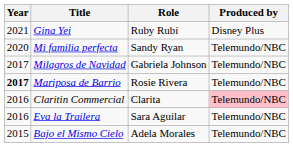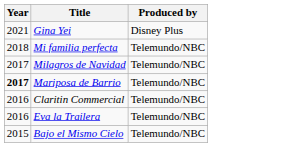 <table class="wikitable">
 <tr>
 <th>Year</th>
 <th>Title</th>
-<th>Role</th>
 <th>Produced by</th>
 </tr>
 <tr>
 <td>2021</td>
 <td><em><a href='#'>Gina Yei</a></em></td>
-<td>Ruby Rubí</td>
 <td>Disney Plus</td>
 </tr>
 <tr>
-<td>2020</td>
+<td>2018</td>
 <td><em><a href='#'>Mi familia perfecta</a></em></td>
-<td>Sandy Ryan</td>
 <td>Telemundo/NBC</td>
 </tr>
 <tr>
 <td>2017</td>
 <td><em><a href='#'>Milagros de Navidad</a></em></td>
-<td>Gabriela Johnson</td>
 <td>Telemundo/NBC</td>
 </tr>
 <tr>
 <td><strong>2017</strong></td>
 <td><em><a href='#'>Mariposa de Barrio</a></em></td>
-<td>Rosie Rivera</td>
 <td>Telemundo/NBC</td>
 </tr>
 <tr>
 <td>2016</td>
 <td><em>Claritin Commercial</em></td>
-<td>Clarita</td>
-<td style="background: pink;">Telemundo/NBC</td>
+<td>Telemundo/NBC</td>
 </tr>
 <tr>
 <td>2016</td>
 <td><em><a href='#'>Eva la Trailera</a></em></td>
-<td>Sara Aguilar</td>
 <td>Telemundo/NBC</td>
 </tr>
 <tr>
 <td>2015</td>
 <td><em><a href='#'>Bajo el Mismo Cielo</a></em></td>
-<td>Adela Morales</td>
 <td>Telemundo/NBC</td>
 </tr>
 </table>
